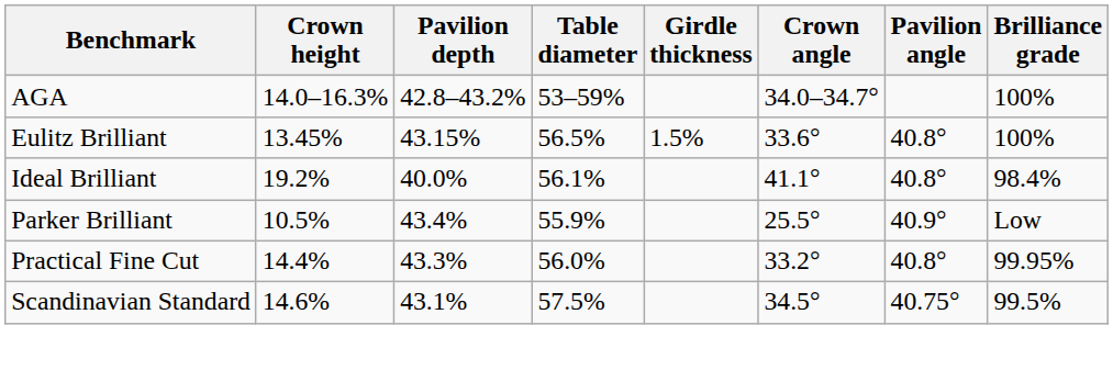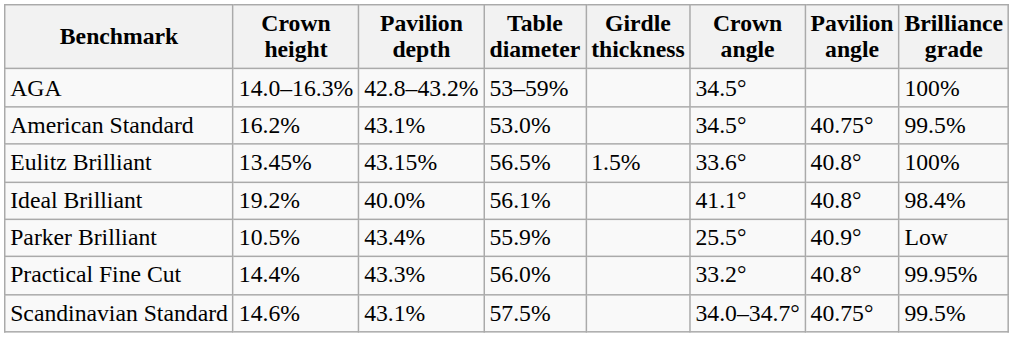 <table class="wikitable">
 <tr>
 <th>Benchmark</th>
 <th>Crown<br>height</th>
 <th>Pavilion<br>depth</th>
 <th>Table<br>diameter</th>
 <th>Girdle<br>thickness</th>
 <th>Crown<br>angle</th>
 <th>Pavilion<br>angle</th>
 <th>Brilliance<br>grade</th>
 </tr>
 <tr>
 <td>AGA</td>
 <td>14.0–16.3%</td>
 <td>42.8–43.2%</td>
 <td>53–59%</td>
 <td></td>
-<td>34.0–34.7°</td>
+<td>34.5°</td>
 <td></td>
 <td>100%</td>
+</tr>
+<tr>
+<td>American Standard</td>
+<td>16.2%</td>
+<td>43.1%</td>
+<td>53.0%</td>
+<td></td>
+<td>34.5°</td>
+<td>40.75°</td>
+<td>99.5%</td>
 </tr>
 <tr>
 <td>Eulitz Brilliant</td>
 <td>13.45%</td>
 <td>43.15%</td>
 <td>56.5%</td>
 <td>1.5%</td>
 <td>33.6°</td>
 <td>40.8°</td>
 <td>100%</td>
 </tr>
 <tr>
 <td>Ideal Brilliant</td>
 <td>19.2%</td>
 <td>40.0%</td>
 <td>56.1%</td>
 <td></td>
 <td>41.1°</td>
 <td>40.8°</td>
 <td>98.4%</td>
 </tr>
 <tr>
 <td>Parker Brilliant</td>
 <td>10.5%</td>
 <td>43.4%</td>
 <td>55.9%</td>
 <td></td>
 <td>25.5°</td>
 <td>40.9°</td>
 <td>Low</td>
 </tr>
 <tr>
 <td>Practical Fine Cut</td>
 <td>14.4%</td>
 <td>43.3%</td>
 <td>56.0%</td>
 <td></td>
 <td>33.2°</td>
 <td>40.8°</td>
 <td>99.95%</td>
 </tr>
 <tr>
 <td>Scandinavian Standard</td>
 <td>14.6%</td>
 <td>43.1%</td>
 <td>57.5%</td>
 <td></td>
-<td>34.5°</td>
+<td>34.0–34.7°</td>
 <td>40.75°</td>
 <td>99.5%</td>
 </tr>
 </table>
